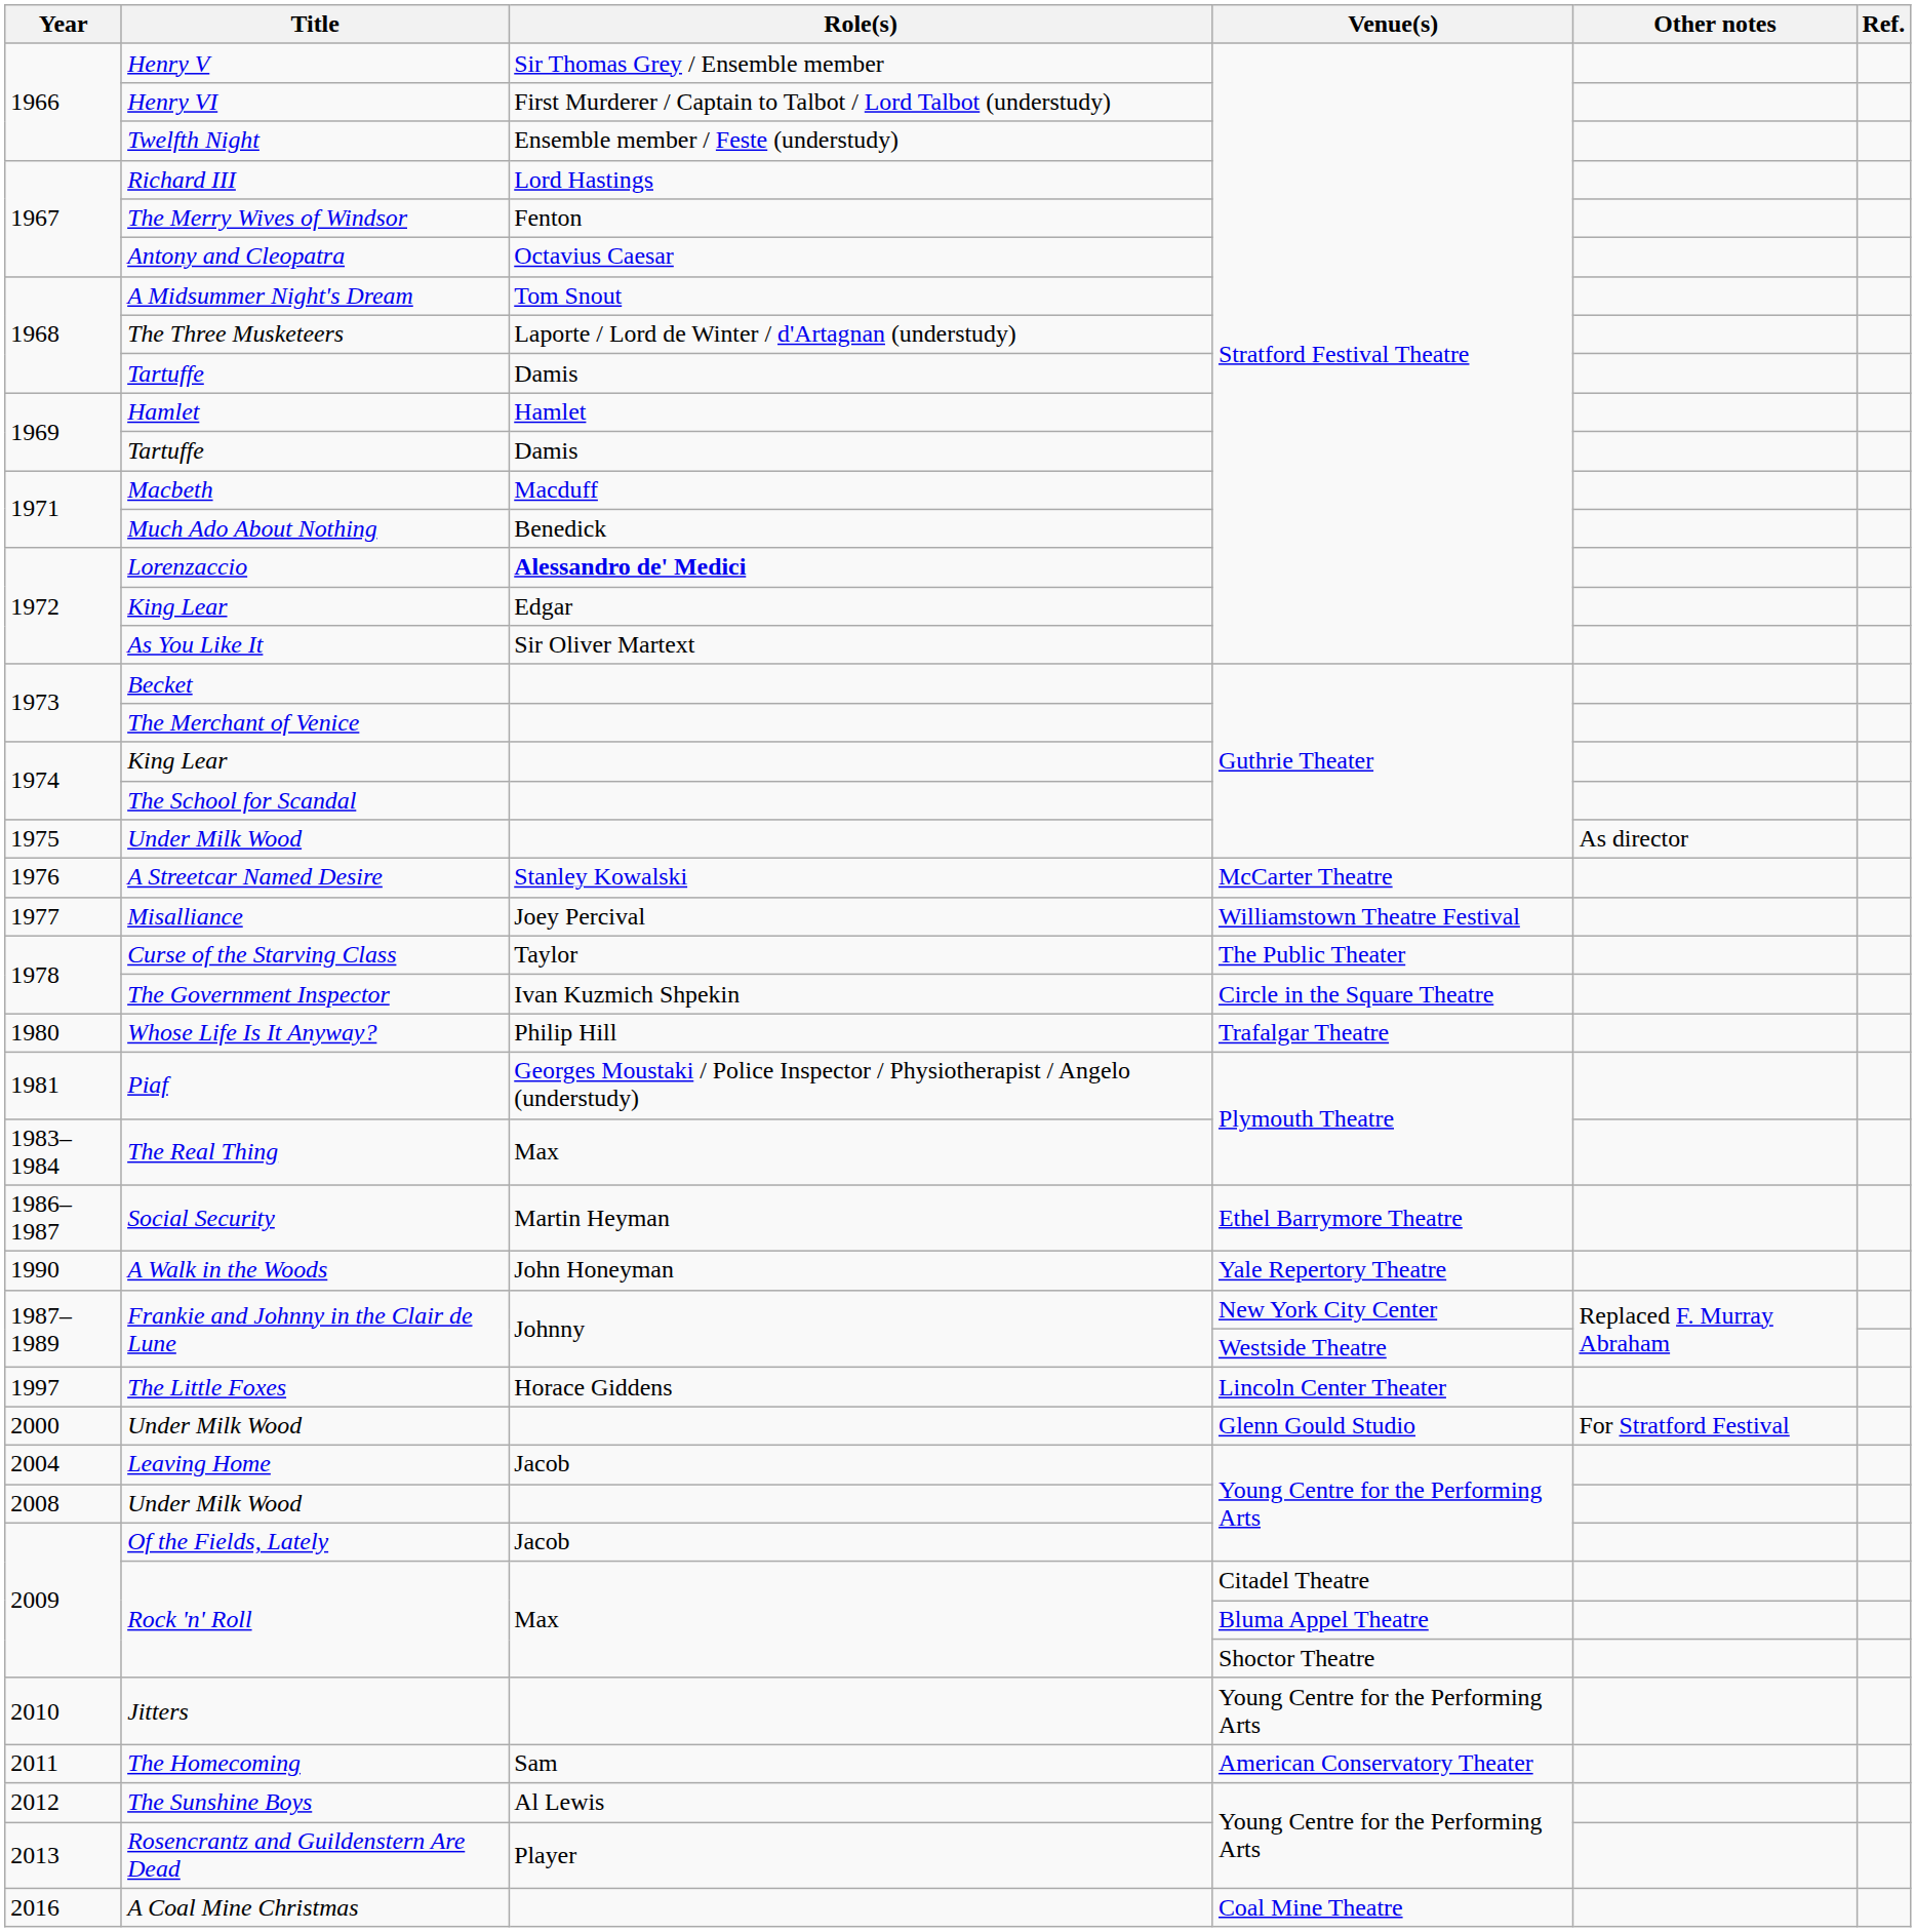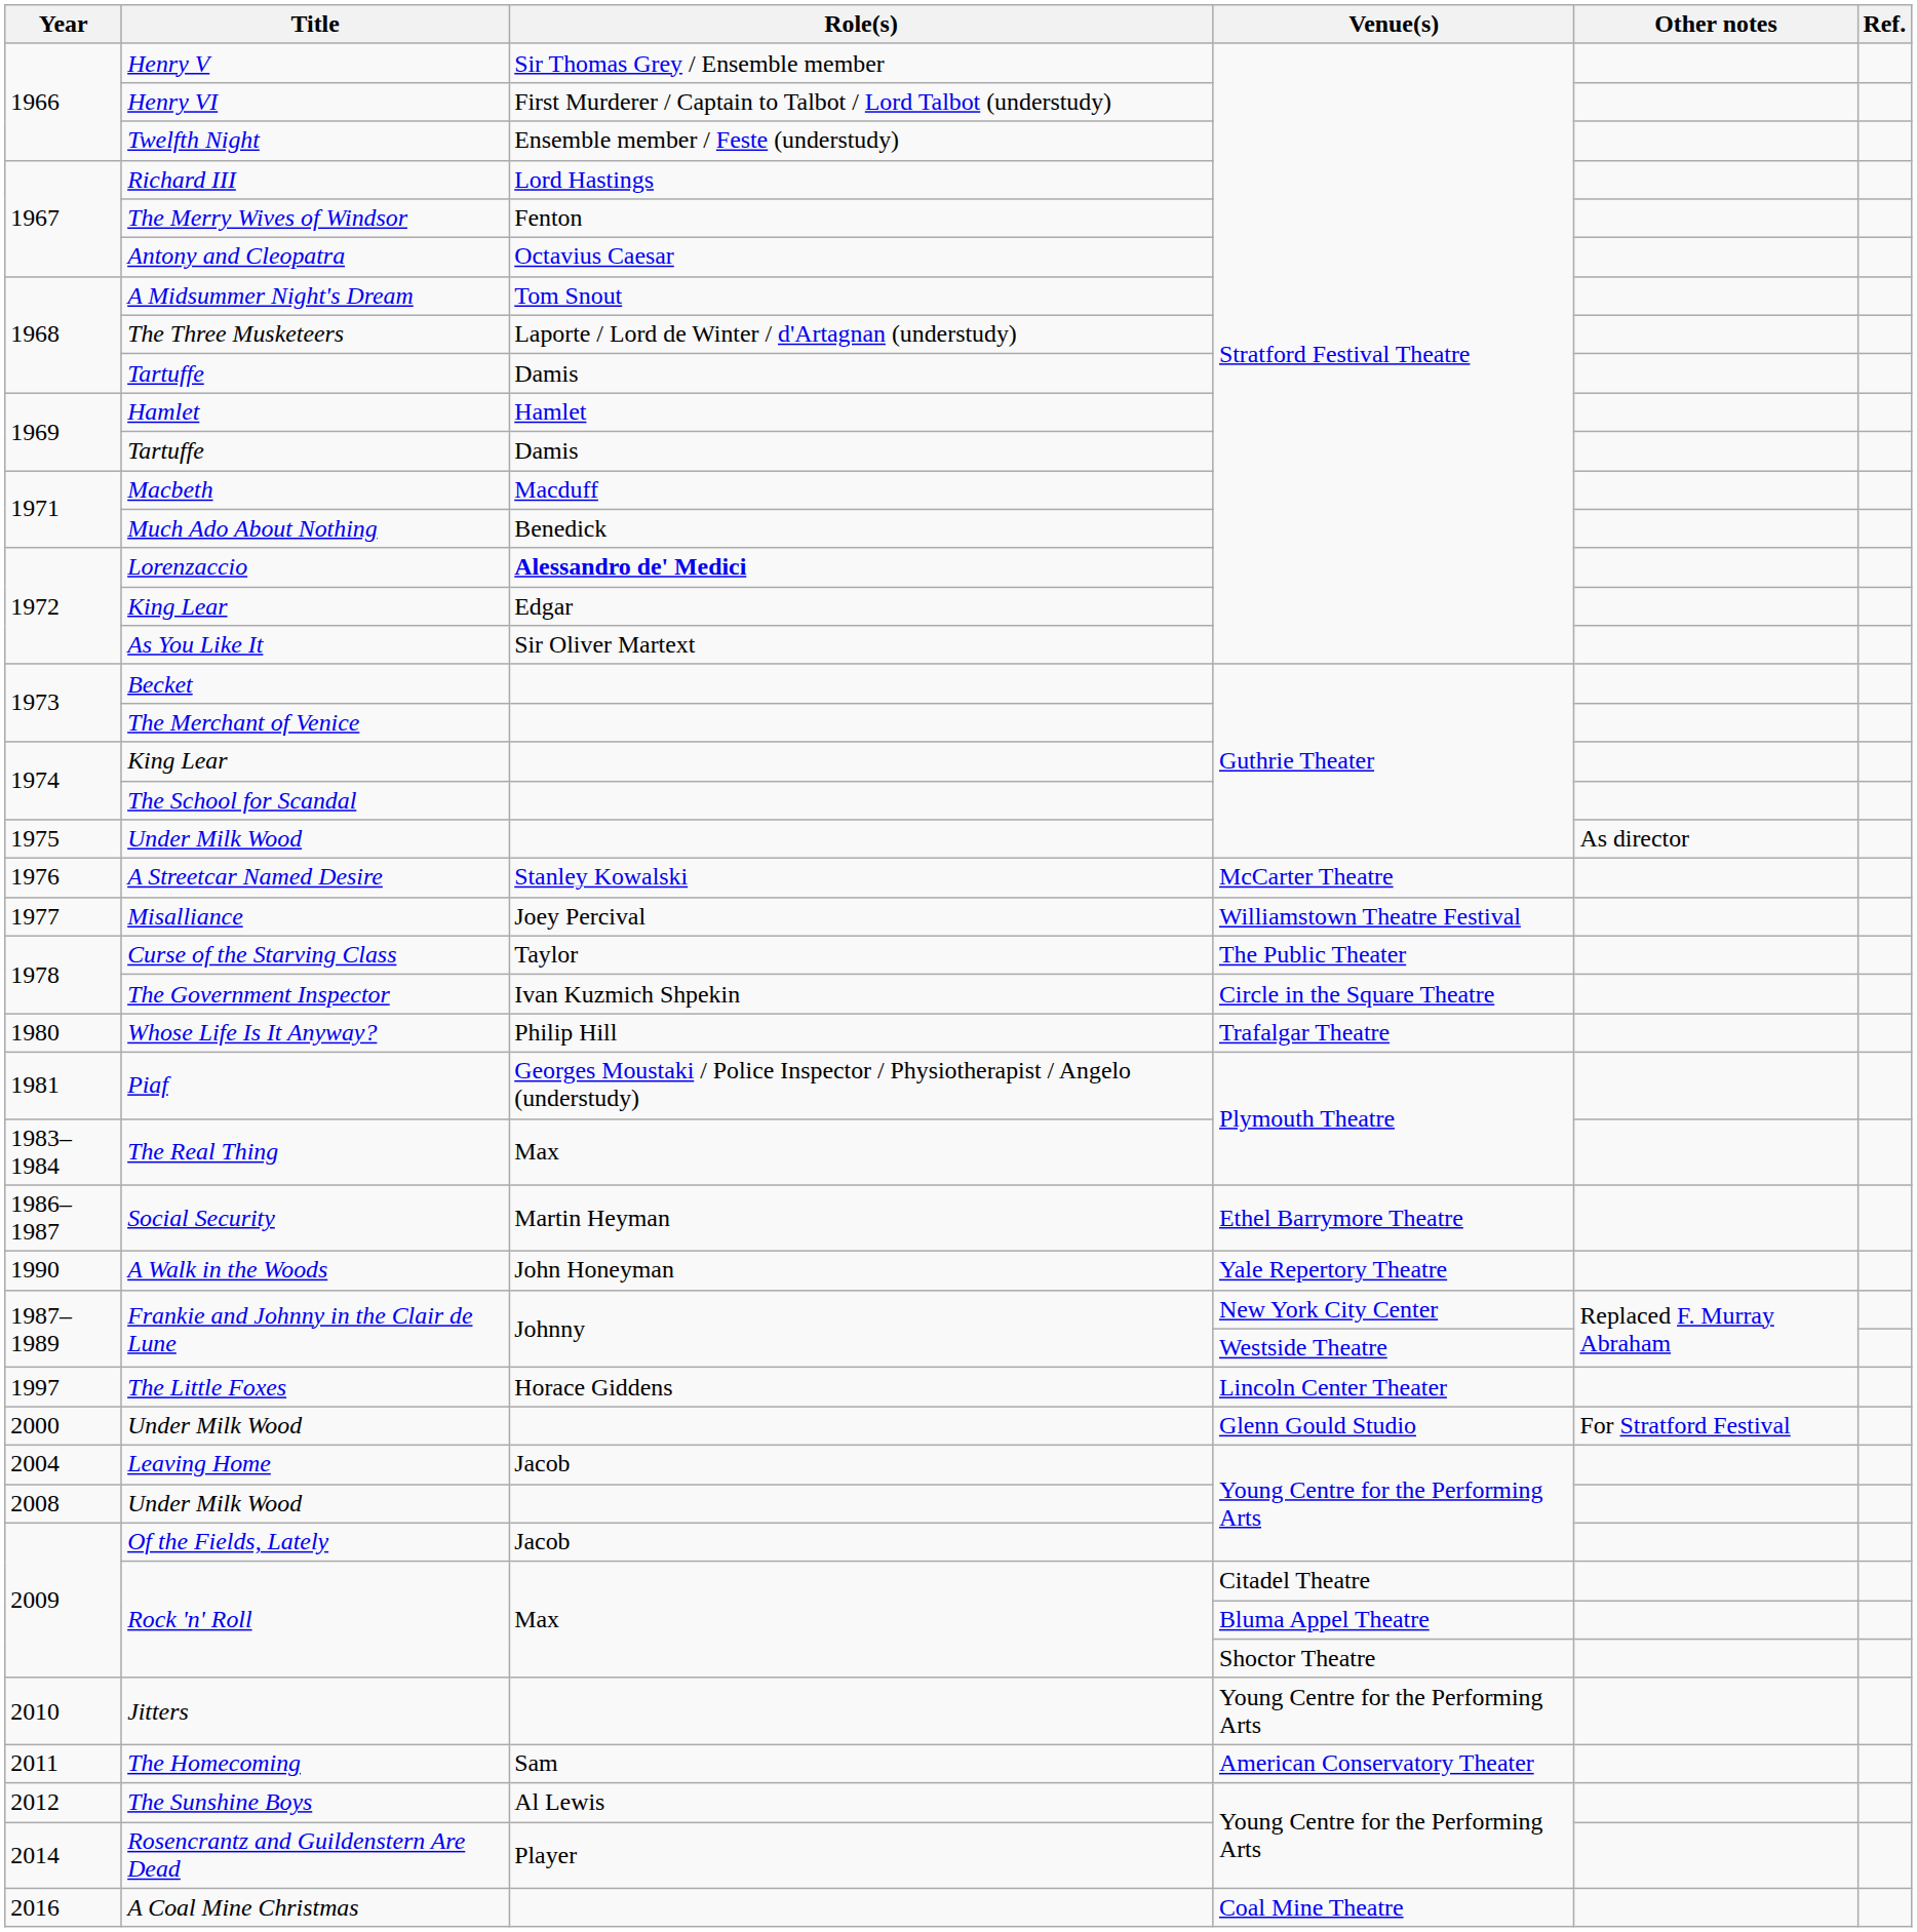 <table class="wikitable sortable">
 <tr>
 <th>Year</th>
 <th>Title</th>
 <th>Role(s)</th>
 <th>Venue(s)</th>
 <th class="unsortable">Other notes</th>
 <th>Ref.</th>
 </tr>
 <tr>
 <td rowspan="3">1966</td>
 <td data-sort-value="Overfamiliar Subordinate, The"><a href='#'><em>Henry V</em></a></td>
 <td><a href='#'>Sir Thomas Grey</a> / Ensemble member</td>
 <td rowspan="16"><a href='#'>Stratford Festival Theatre</a></td>
 <td></td>
 <td></td>
 </tr>
 <tr>
 <td><a href='#'><em>Henry VI</em></a></td>
 <td>First Murderer / Captain to Talbot / <a href='#'>Lord Talbot</a> (understudy)</td>
 <td></td>
 <td></td>
 </tr>
 <tr>
 <td><em><a href='#'>Twelfth Night</a></em></td>
 <td>Ensemble member / <a href='#'>Feste</a> (understudy)</td>
 <td></td>
 <td></td>
 </tr>
 <tr>
 <td rowspan="3">1967</td>
 <td><a href='#'><em>Richard III</em></a></td>
 <td><a href='#'>Lord Hastings</a></td>
 <td></td>
 <td></td>
 </tr>
 <tr>
 <td data-sort-value="Merry Wives of Windsor, The"><em><a href='#'>The Merry Wives of Windsor</a></em></td>
 <td>Fenton</td>
 <td></td>
 <td></td>
 </tr>
 <tr>
 <td><em><a href='#'>Antony and Cleopatra</a></em></td>
 <td><a href='#'>Octavius Caesar</a></td>
 <td></td>
 <td></td>
 </tr>
 <tr>
 <td rowspan="3">1968</td>
 <td data-sort-value="Midsummer Night's Dream, A"><em><a href='#'>A Midsummer Night's Dream</a></em></td>
 <td><a href='#'>Tom Snout</a></td>
 <td></td>
 <td></td>
 </tr>
 <tr>
 <td data-sort-value="Three Musketeers, The"><em>The Three Musketeers</em></td>
 <td>Laporte / Lord de Winter / <a href='#'>d'Artagnan</a> (understudy)</td>
 <td></td>
 <td></td>
 </tr>
 <tr>
 <td><em><a href='#'>Tartuffe</a></em></td>
 <td>Damis</td>
 <td></td>
 <td></td>
 </tr>
 <tr>
 <td rowspan="2">1969</td>
 <td><em><a href='#'>Hamlet</a></em></td>
 <td><a href='#'>Hamlet</a></td>
 <td></td>
 <td></td>
 </tr>
 <tr>
 <td><em>Tartuffe</em></td>
 <td>Damis</td>
 <td></td>
 <td></td>
 </tr>
 <tr>
 <td rowspan="2">1971</td>
 <td><em><a href='#'>Macbeth</a></em></td>
 <td><a href='#'>Macduff</a></td>
 <td></td>
 <td></td>
 </tr>
 <tr>
 <td><em><a href='#'>Much Ado About Nothing</a></em></td>
 <td>Benedick</td>
 <td></td>
 <td></td>
 </tr>
 <tr>
 <td rowspan="3">1972</td>
 <td><em><a href='#'>Lorenzaccio</a></em></td>
 <td><strong><a href='#'>Alessandro de' Medici</a></strong></td>
 <td></td>
 <td></td>
 </tr>
 <tr>
 <td><em><a href='#'>King Lear</a></em></td>
 <td>Edgar</td>
 <td></td>
 <td></td>
 </tr>
 <tr>
 <td><em><a href='#'>As You Like It</a></em></td>
 <td>Sir Oliver Martext</td>
 <td></td>
 <td></td>
 </tr>
 <tr>
 <td rowspan="2">1973</td>
 <td><em><a href='#'>Becket</a></em></td>
 <td></td>
 <td rowspan="5"><a href='#'>Guthrie Theater</a></td>
 <td></td>
 <td></td>
 </tr>
 <tr>
 <td data-sort-value="Merchant of Venice, The"><em><a href='#'>The Merchant of Venice</a></em></td>
 <td></td>
 <td></td>
 <td></td>
 </tr>
 <tr>
 <td rowspan="2">1974</td>
 <td><em>King Lear</em></td>
 <td></td>
 <td></td>
 <td></td>
 </tr>
 <tr>
 <td data-sort-value="School for Scandal, The"><em><a href='#'>The School for Scandal</a></em></td>
 <td></td>
 <td></td>
 <td></td>
 </tr>
 <tr>
 <td>1975</td>
 <td><em><a href='#'>Under Milk Wood</a></em></td>
 <td></td>
 <td>As director</td>
 <td></td>
 </tr>
 <tr>
 <td>1976</td>
 <td data-sort-value="Streetcar Named Desire, A"><em><a href='#'>A Streetcar Named Desire</a></em></td>
 <td><a href='#'>Stanley Kowalski</a></td>
 <td><a href='#'>McCarter Theatre</a></td>
 <td></td>
 <td></td>
 </tr>
 <tr>
 <td>1977</td>
 <td><em><a href='#'>Misalliance</a></em></td>
 <td>Joey Percival</td>
 <td><a href='#'>Williamstown Theatre Festival</a></td>
 <td></td>
 <td></td>
 </tr>
 <tr>
 <td rowspan="2">1978</td>
 <td><em><a href='#'>Curse of the Starving Class</a></em></td>
 <td>Taylor</td>
 <td><a href='#'>The Public Theater</a></td>
 <td></td>
 <td></td>
 </tr>
 <tr>
 <td data-sort-value="Government Inspector, The"><em><a href='#'>The Government Inspector</a></em></td>
 <td>Ivan Kuzmich Shpekin</td>
 <td><a href='#'>Circle in the Square Theatre</a></td>
 <td></td>
 <td></td>
 </tr>
 <tr>
 <td>1980</td>
 <td><a href='#'><em>Whose Life Is It Anyway?</em></a></td>
 <td>Philip Hill</td>
 <td><a href='#'>Trafalgar Theatre</a></td>
 <td></td>
 <td></td>
 </tr>
 <tr>
 <td>1981</td>
 <td><a href='#'><em>Piaf</em></a></td>
 <td><a href='#'>Georges Moustaki</a> / Police Inspector / Physiotherapist / Angelo (understudy)</td>
 <td rowspan="2"><a href='#'>Plymouth Theatre</a></td>
 <td></td>
 <td></td>
 </tr>
 <tr>
 <td>1983–1984</td>
 <td data-sort-value="Real Thing, The"><a href='#'><em>The Real Thing</em></a></td>
 <td>Max</td>
 <td></td>
 <td></td>
 </tr>
 <tr>
 <td>1986–1987</td>
 <td><a href='#'><em>Social Security</em></a></td>
 <td>Martin Heyman</td>
 <td><a href='#'>Ethel Barrymore Theatre</a></td>
 <td></td>
 <td></td>
 </tr>
 <tr>
 <td>1990</td>
 <td data-sort-value="Walk in the Woods, A"><a href='#'><em>A Walk in the Woods</em></a></td>
 <td>John Honeyman</td>
 <td><a href='#'>Yale Repertory Theatre</a></td>
 <td></td>
 <td></td>
 </tr>
 <tr>
 <td rowspan="2">1987–1989</td>
 <td rowspan="2"><em><a href='#'>Frankie and Johnny in the Clair de Lune</a></em></td>
 <td rowspan="2">Johnny</td>
 <td><a href='#'>New York City Center</a></td>
 <td rowspan="2">Replaced <a href='#'>F. Murray Abraham</a></td>
 <td></td>
 </tr>
 <tr>
 <td><a href='#'>Westside Theatre</a></td>
 <td></td>
 </tr>
 <tr>
 <td>1997</td>
 <td data-sort-value="Little Foxes, The"><em><a href='#'>The Little Foxes</a></em></td>
 <td>Horace Giddens</td>
 <td><a href='#'>Lincoln Center Theater</a></td>
 <td></td>
 <td></td>
 </tr>
 <tr>
 <td>2000</td>
 <td><em>Under Milk Wood</em></td>
 <td></td>
 <td><a href='#'>Glenn Gould Studio</a></td>
 <td>For <a href='#'>Stratford Festival</a></td>
 <td></td>
 </tr>
 <tr>
 <td>2004</td>
 <td><a href='#'><em>Leaving Home</em></a></td>
 <td>Jacob</td>
 <td rowspan="3"><a href='#'>Young Centre for the Performing Arts</a></td>
 <td></td>
 <td></td>
 </tr>
 <tr>
 <td>2008</td>
 <td><em>Under Milk Wood</em></td>
 <td></td>
 <td></td>
 <td></td>
 </tr>
 <tr>
 <td rowspan="4">2009</td>
 <td><em><a href='#'>Of the Fields, Lately</a></em></td>
 <td>Jacob</td>
 <td></td>
 <td></td>
 </tr>
 <tr>
 <td rowspan="3"><a href='#'><em>Rock 'n' Roll</em></a></td>
 <td rowspan="3">Max</td>
 <td>Citadel Theatre</td>
 <td></td>
 <td></td>
 </tr>
 <tr>
 <td><a href='#'>Bluma Appel Theatre</a></td>
 <td></td>
 <td></td>
 </tr>
 <tr>
 <td>Shoctor Theatre</td>
 <td></td>
 <td></td>
 </tr>
 <tr>
 <td>2010</td>
 <td><em>Jitters</em></td>
 <td></td>
 <td>Young Centre for the Performing Arts</td>
 <td></td>
 <td></td>
 </tr>
 <tr>
 <td>2011</td>
 <td data-sort-value="Homecoming, The"><em><a href='#'>The Homecoming</a></em></td>
 <td>Sam</td>
 <td><a href='#'>American Conservatory Theater</a></td>
 <td></td>
 <td></td>
 </tr>
 <tr>
 <td>2012</td>
 <td data-sort-value="Sunshine Boys, The"><em><a href='#'>The Sunshine Boys</a></em></td>
 <td>Al Lewis</td>
 <td rowspan="2">Young Centre for the Performing Arts</td>
 <td></td>
 <td></td>
 </tr>
 <tr>
-<td>2013</td>
+<td>2014</td>
 <td><em><a href='#'>Rosencrantz and Guildenstern Are Dead</a></em></td>
 <td>Player</td>
 <td></td>
 <td></td>
 </tr>
 <tr>
 <td>2016</td>
 <td data-sort-value="Coal Mine Christmas, A"><em>A Coal Mine Christmas</em></td>
 <td></td>
 <td><a href='#'>Coal Mine Theatre</a></td>
 <td></td>
 <td></td>
 </tr>
 </table>
